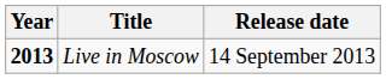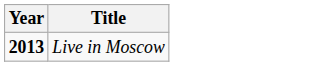 <table class="wikitable">
 <tr>
 <th>Year</th>
 <th>Title</th>
-<th>Release date</th>
 </tr>
 <tr>
 <td><strong>2013</strong></td>
 <td><em>Live in Moscow</em></td>
-<td>14 September 2013</td>
 </tr>
 </table>
